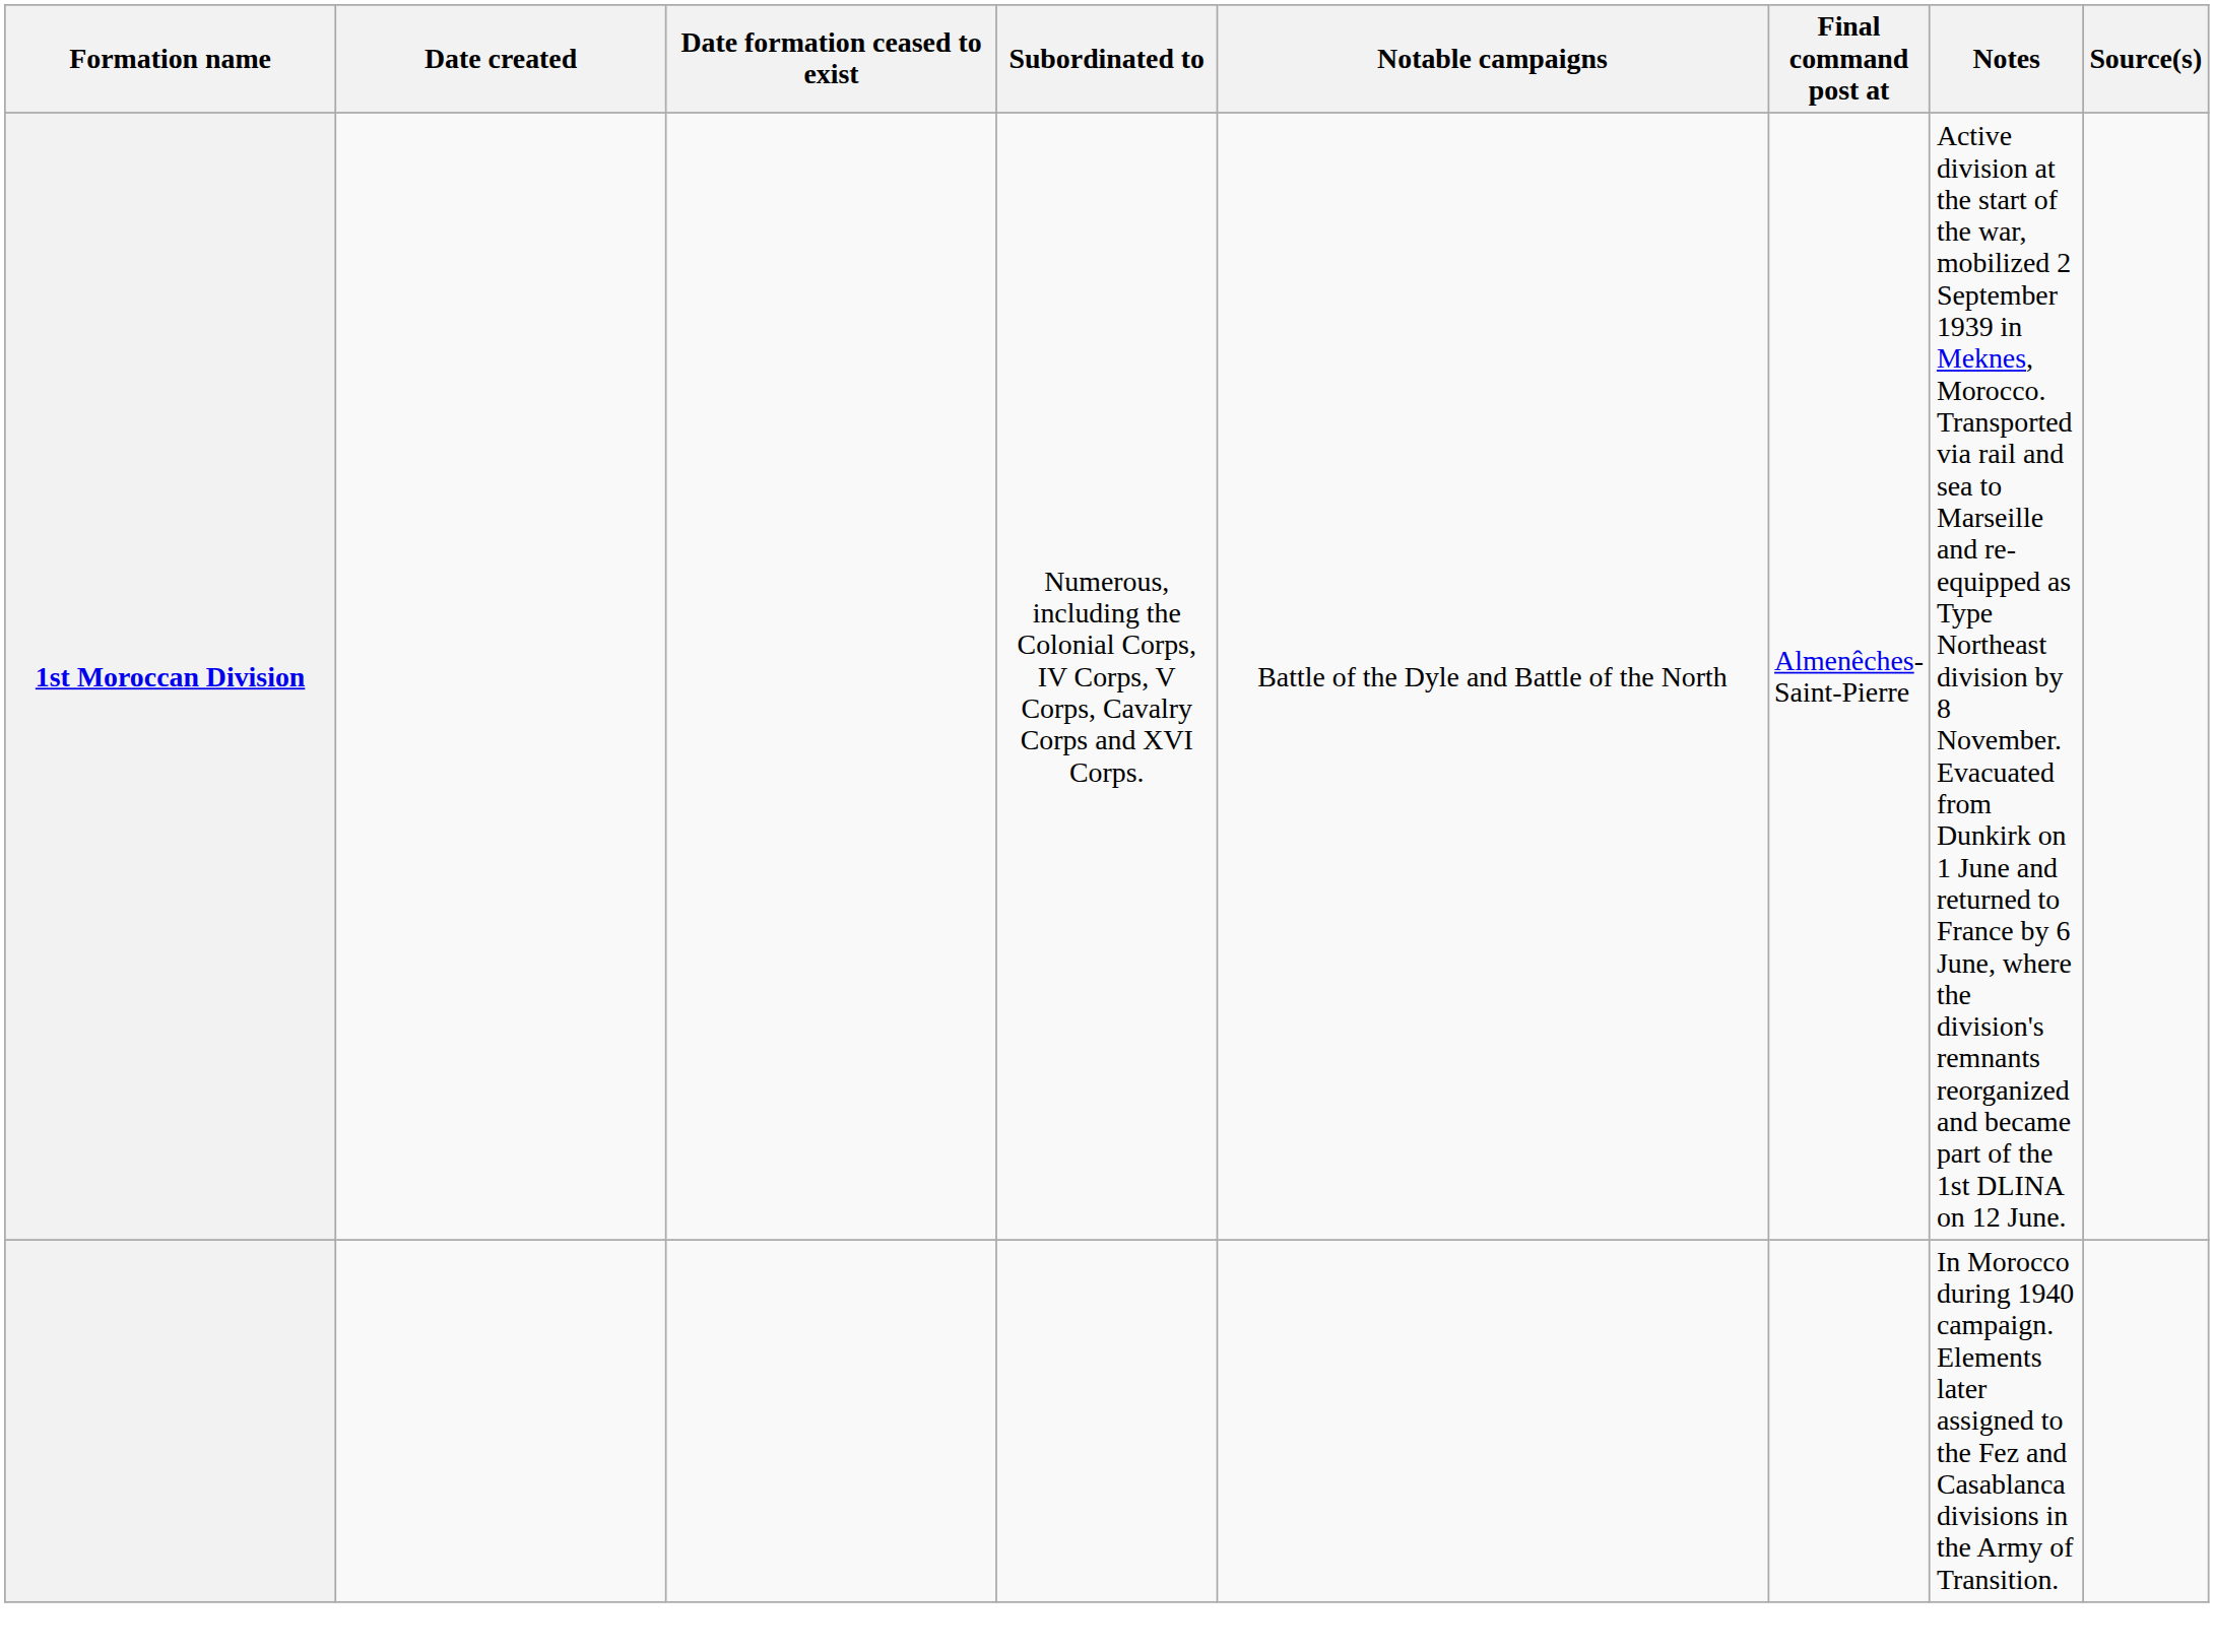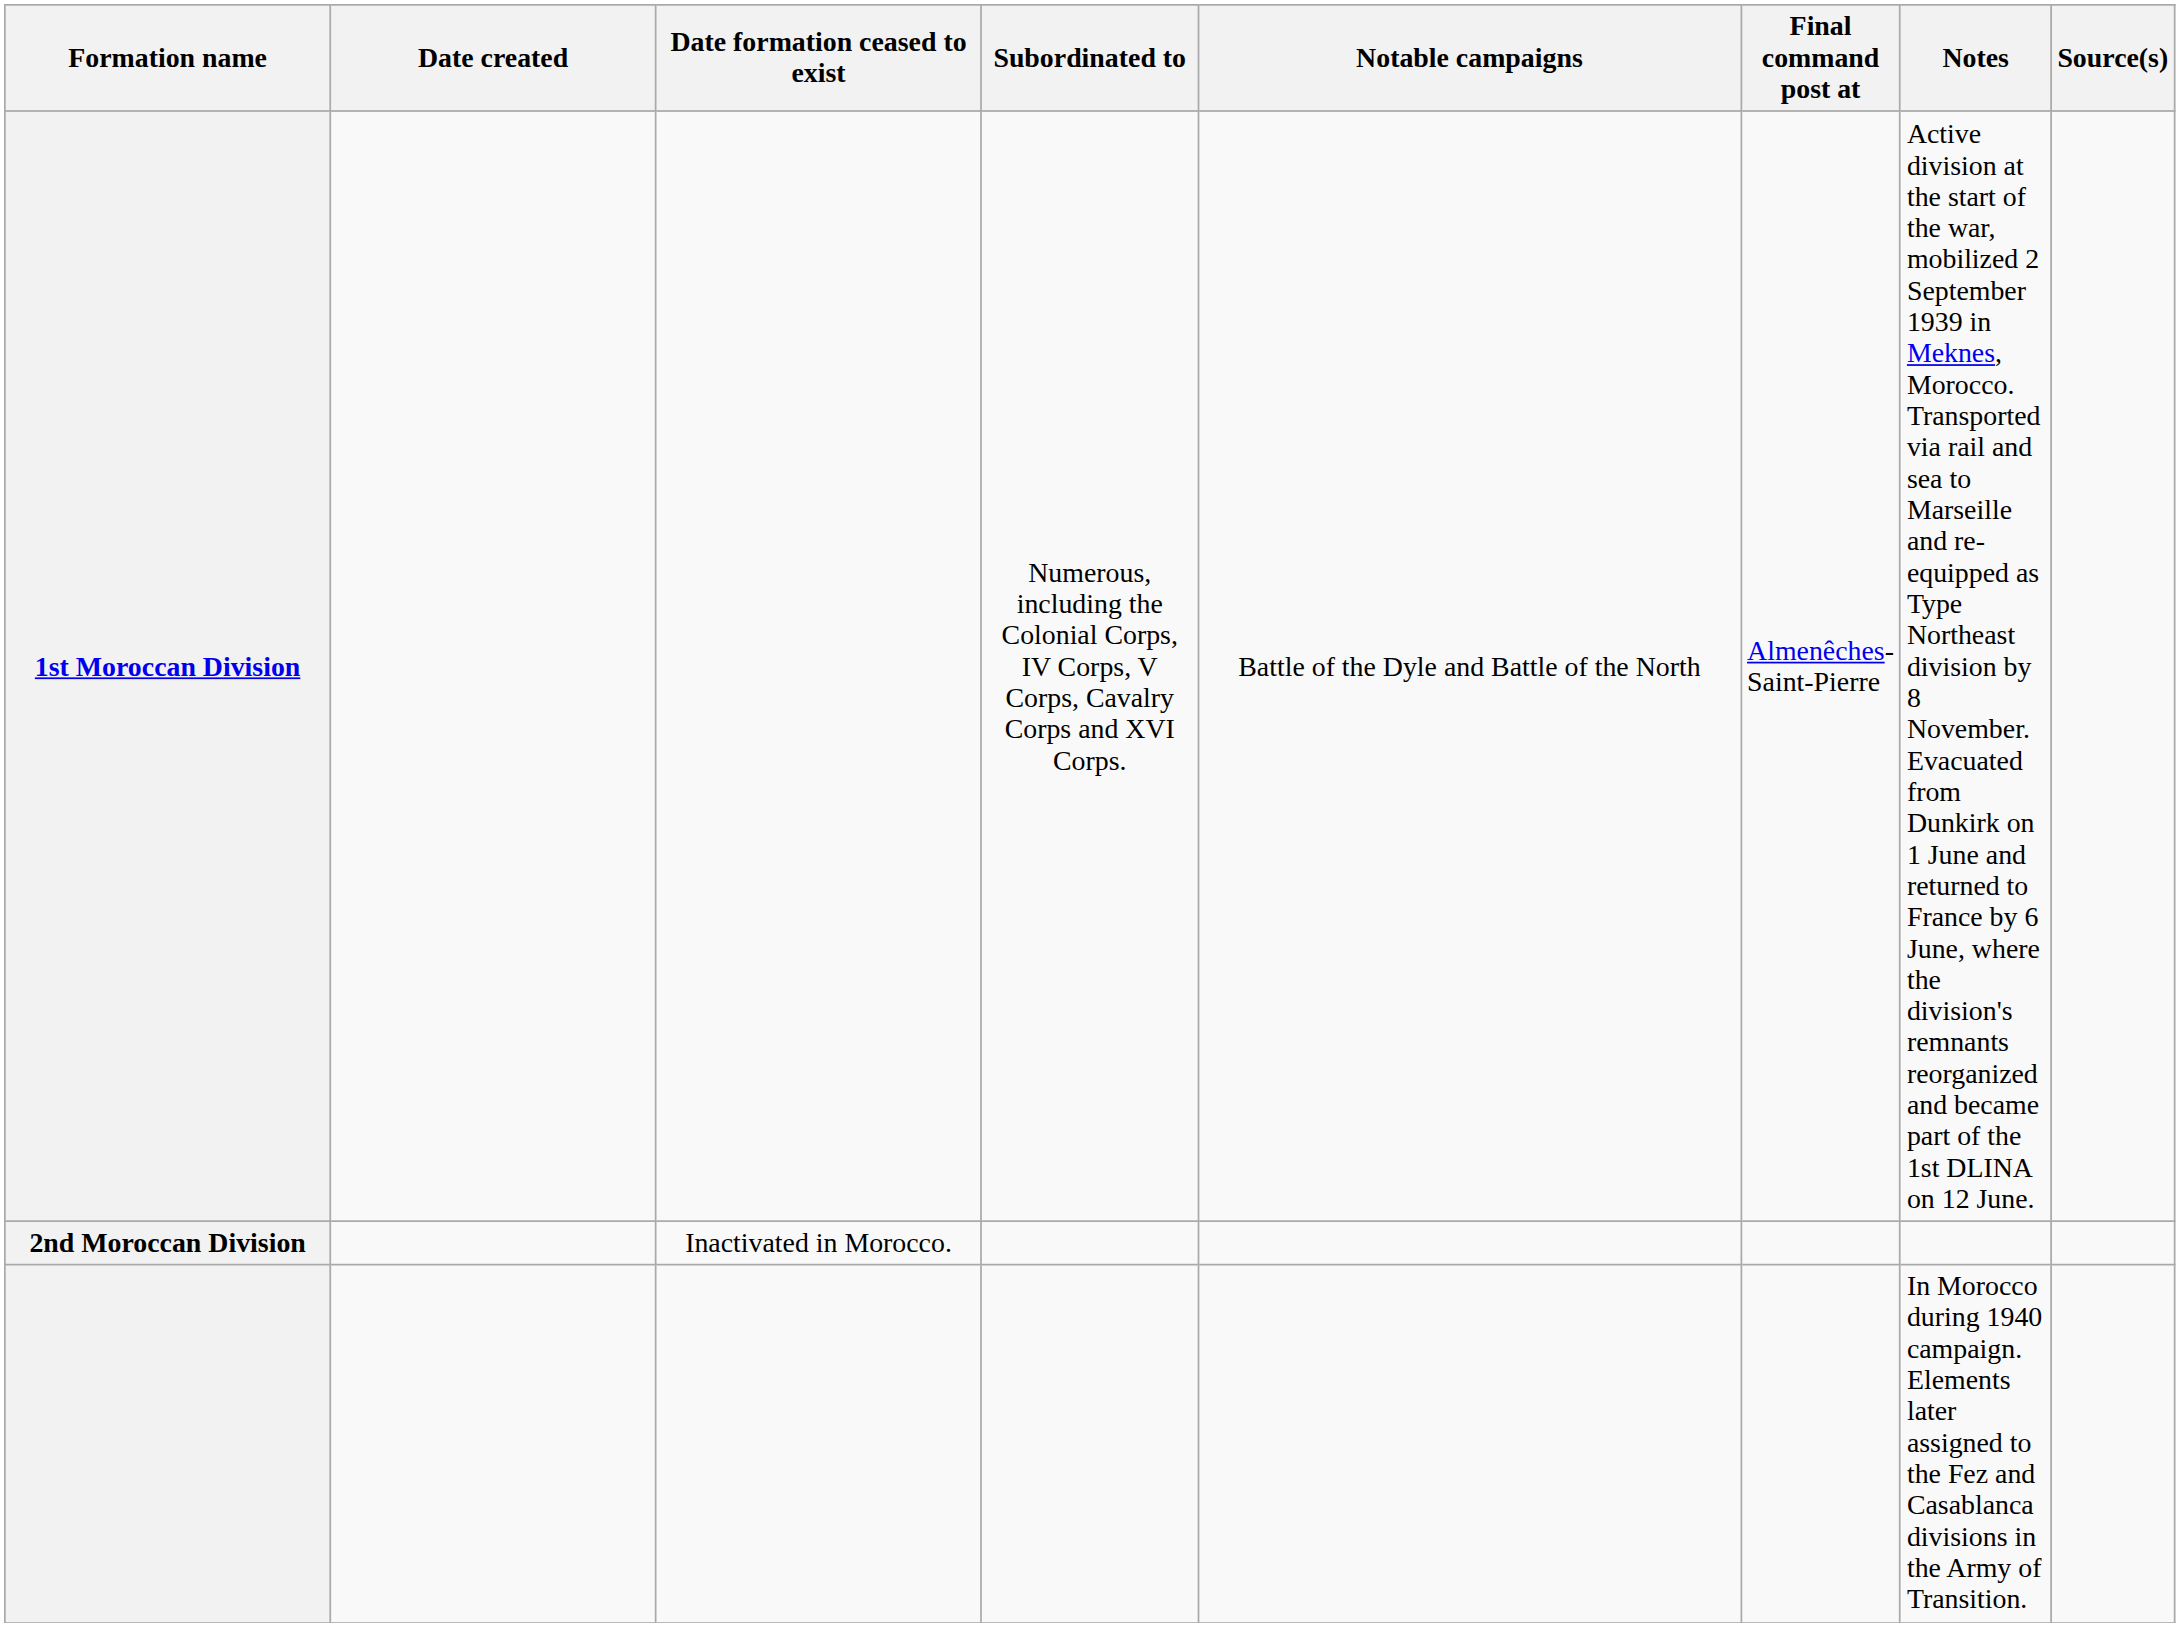 <table class="wikitable sortable plainrowheaders">
 <tr>
 <th scope="col" width="15%">Formation name</th>
 <th scope="col" width="15%">Date created</th>
 <th scope="col" width="15%">Date formation ceased to exist</th>
 <th scope="col" class="unsortable" width="10%">Subordinated to</th>
 <th scope="col" class="unsortable" width="25%">Notable campaigns</th>
 <th>Final command post at</th>
 <th>Notes</th>
 <th scope="col" class="unsortable" width="5%">Source(s)</th>
 </tr>
 <tr>
 <th scope="row"><a href='#'>1st Moroccan Division</a></th>
 <td align="center"></td>
 <td align="center"></td>
 <td align="center">Numerous, including the Colonial Corps, IV Corps, V Corps, Cavalry Corps and XVI Corps.</td>
 <td align="center">Battle of the Dyle and Battle of the North</td>
 <td><a href='#'>Almenêches</a>-Saint-Pierre</td>
 <td>Active division at the start of the war, mobilized 2 September 1939 in <a href='#'>Meknes</a>, Morocco. Transported via rail and sea to Marseille and re-equipped as Type Northeast division by 8 November. Evacuated from Dunkirk on 1 June and returned to France by 6 June, where the division's remnants reorganized and became part of the 1st DLINA on 12 June.</td>
 <td align="center"></td>
 </tr>
 <tr>
+<th scope="row">2nd Moroccan Division</th>
+<td align="center"></td>
+<td align="center">Inactivated  in Morocco.</td>
+<td align="center"></td>
+<td align="center"></td>
+<td></td>
+<td></td>
+<td align="center"></td>
+</tr>
+<tr>
 <th scope="row"></th>
 <td align="center"></td>
 <td align="center"></td>
 <td align="center"></td>
 <td align="center"></td>
 <td></td>
 <td>In Morocco during 1940 campaign. Elements later assigned to the Fez and Casablanca divisions in the Army of Transition.</td>
 <td align="center"></td>
 </tr>
 </table>
